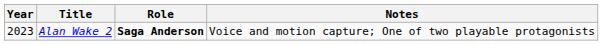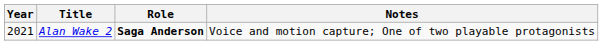 <table class="wikitable sortable">
 <tr>
 <th>Year</th>
 <th>Title</th>
 <th>Role</th>
 <th class=unsortable>Notes</th>
 </tr>
 <tr>
-<td>2023</td>
+<td>2021</td>
 <td><em><a href='#'>Alan Wake 2</a></em></td>
 <td><strong>Saga Anderson</strong></td>
 <td>Voice and motion capture; One of two playable protagonists</td>
 </tr>
 </table>
